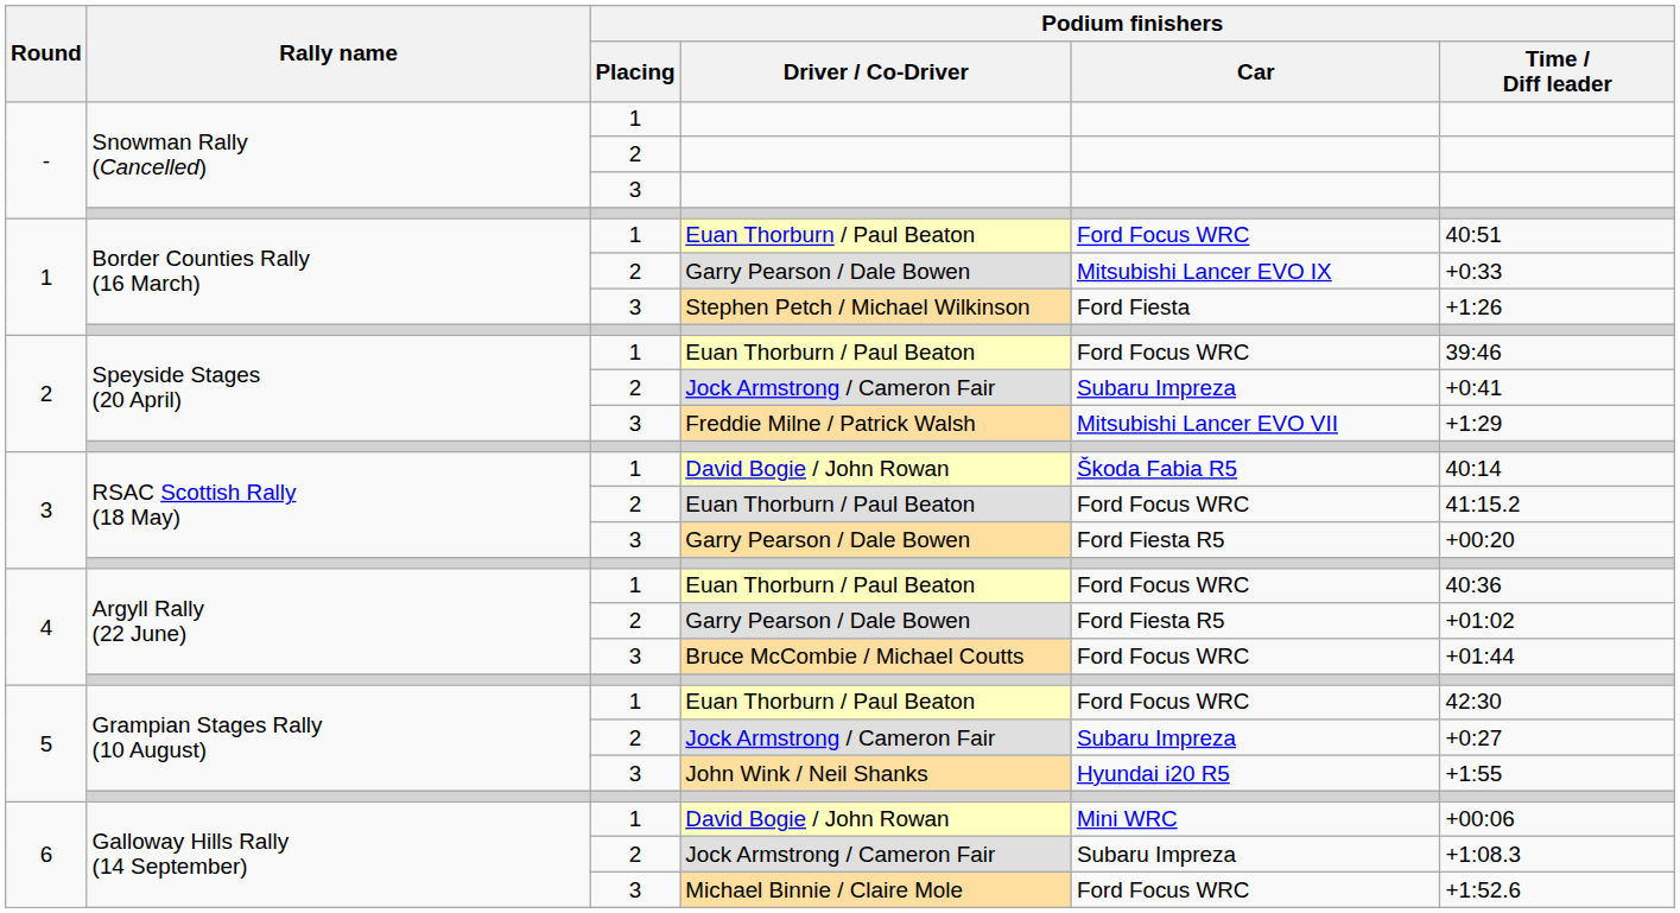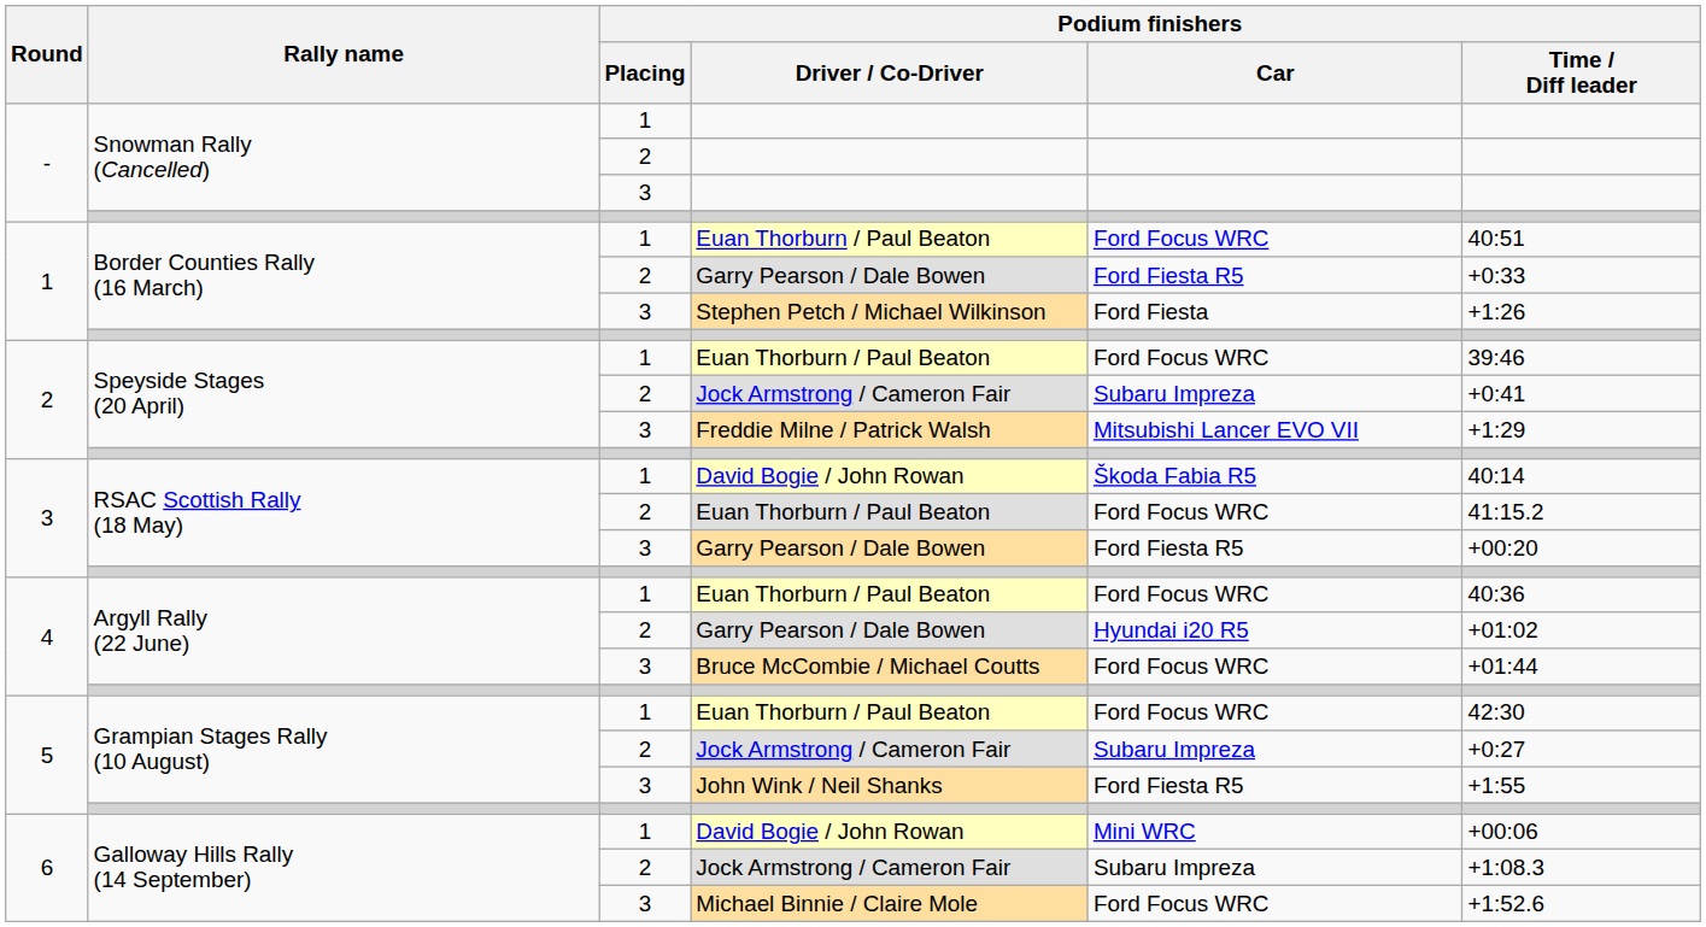 <table class="wikitable" style="font-size:90%;">
 <tr>
 <th rowspan=2>Round</th>
 <th style="width:22em" rowspan=2>Rally name</th>
 <th colspan=4>Podium finishers</th>
 </tr>
 <tr>
 <th>Placing</th>
 <th style="width:17em">Driver / Co-Driver</th>
 <th style="width:16em">Car</th>
 <th style="width:10em">Time /<br>Diff leader<br></th>
 </tr>
 <tr>
 <td rowspan=4 align=center>-</td>
 <td rowspan=3>Snowman Rally<br>(<em>Cancelled</em>)</td>
 <td align=center>1</td>
 <td></td>
 <td></td>
 <td></td>
 </tr>
 <tr>
 <td align=center>2</td>
 <td></td>
 <td></td>
 <td></td>
 </tr>
 <tr>
 <td align=center>3</td>
 <td></td>
 <td></td>
 <td></td>
 </tr>
 <tr style="background:lightgrey;">
 <td></td>
 <td></td>
 <td></td>
 <td></td>
 <td></td>
 </tr>
 <tr>
 <td rowspan=4 align=center>1</td>
 <td rowspan=3>Border Counties Rally <br>(16 March)</td>
 <td align=center>1</td>
 <td style="background:#ffffbf;"><a href='#'>Euan Thorburn</a> / Paul Beaton</td>
 <td><a href='#'>Ford Focus WRC</a></td>
 <td>40:51</td>
 </tr>
 <tr>
 <td align=center>2</td>
 <td style="background:#dfdfdf;">Garry Pearson / Dale Bowen</td>
-<td><a href='#'>Mitsubishi Lancer EVO IX</a></td>
+<td><a href='#'>Ford Fiesta R5</a></td>
 <td>+0:33</td>
 </tr>
 <tr>
 <td align=center>3</td>
 <td style="background:#ffdf9f;">Stephen Petch / Michael Wilkinson</td>
 <td>Ford Fiesta</td>
 <td>+1:26</td>
 </tr>
 <tr style="background:lightgrey;">
 <td></td>
 <td></td>
 <td></td>
 <td></td>
 <td></td>
 </tr>
 <tr>
 <td rowspan=4 align=center>2</td>
 <td rowspan=3>Speyside Stages <br>(20 April)</td>
 <td align=center>1</td>
 <td style="background:#ffffbf;">Euan Thorburn / Paul Beaton</td>
 <td>Ford Focus WRC</td>
 <td>39:46</td>
 </tr>
 <tr>
 <td align=center>2</td>
 <td style="background:#dfdfdf;"><a href='#'>Jock Armstrong</a> / Cameron Fair</td>
 <td><a href='#'>Subaru Impreza</a></td>
 <td>+0:41</td>
 </tr>
 <tr>
 <td align=center>3</td>
 <td style="background:#ffdf9f;">Freddie Milne / Patrick Walsh</td>
 <td><a href='#'>Mitsubishi Lancer EVO VII</a></td>
 <td>+1:29</td>
 </tr>
 <tr style="background:lightgrey;">
 <td></td>
 <td></td>
 <td></td>
 <td></td>
 <td></td>
 </tr>
 <tr>
 <td rowspan=4 align=center>3</td>
 <td rowspan=3>RSAC <a href='#'>Scottish Rally</a><br>(18 May)</td>
 <td align=center>1</td>
 <td style="background:#ffffbf;"><a href='#'>David Bogie</a> / John Rowan</td>
 <td><a href='#'>Škoda Fabia R5</a></td>
 <td>40:14</td>
 </tr>
 <tr>
 <td align=center>2</td>
 <td style="background:#dfdfdf;">Euan Thorburn / Paul Beaton</td>
 <td>Ford Focus WRC</td>
 <td>41:15.2</td>
 </tr>
 <tr>
 <td align=center>3</td>
 <td style="background:#ffdf9f;">Garry Pearson / Dale Bowen</td>
 <td>Ford Fiesta R5</td>
 <td>+00:20</td>
 </tr>
 <tr style="background:lightgrey;">
 <td></td>
 <td></td>
 <td></td>
 <td></td>
 <td></td>
 </tr>
 <tr>
 <td rowspan=4 align=center>4</td>
 <td rowspan=3>Argyll Rally <br>(22 June)</td>
 <td align=center>1</td>
 <td style="background:#ffffbf;">Euan Thorburn / Paul Beaton</td>
 <td>Ford Focus WRC</td>
 <td>40:36</td>
 </tr>
 <tr>
 <td align=center>2</td>
 <td style="background:#dfdfdf;">Garry Pearson / Dale Bowen</td>
-<td>Ford Fiesta R5</td>
+<td><a href='#'>Hyundai i20 R5</a></td>
 <td>+01:02</td>
 </tr>
 <tr>
 <td align=center>3</td>
 <td style="background:#ffdf9f;">Bruce McCombie / Michael Coutts</td>
 <td>Ford Focus WRC</td>
 <td>+01:44</td>
 </tr>
 <tr style="background:lightgrey;">
 <td></td>
 <td></td>
 <td></td>
 <td></td>
 <td></td>
 </tr>
 <tr>
 <td rowspan=4 align=center>5</td>
 <td rowspan=3>Grampian Stages Rally <br>(10 August)</td>
 <td align=center>1</td>
 <td style="background:#ffffbf;">Euan Thorburn / Paul Beaton</td>
 <td>Ford Focus WRC</td>
 <td>42:30</td>
 </tr>
 <tr>
 <td align=center>2</td>
 <td style="background:#dfdfdf;"><a href='#'>Jock Armstrong</a> / Cameron Fair</td>
 <td><a href='#'>Subaru Impreza</a></td>
 <td>+0:27</td>
 </tr>
 <tr>
 <td align=center>3</td>
 <td style="background:#ffdf9f;">John Wink / Neil Shanks</td>
-<td><a href='#'>Hyundai i20 R5</a></td>
+<td>Ford Fiesta R5</td>
 <td>+1:55</td>
 </tr>
 <tr style="background:lightgrey;">
 <td></td>
 <td></td>
 <td></td>
 <td></td>
 <td></td>
 </tr>
 <tr>
 <td rowspan=4 align=center>6</td>
 <td rowspan=3>Galloway Hills Rally<br>(14 September)</td>
 <td align=center>1</td>
 <td style="background:#ffffbf;"><a href='#'>David Bogie</a> / John Rowan</td>
 <td><a href='#'>Mini WRC</a></td>
 <td>+00:06</td>
 </tr>
 <tr>
 <td align=center>2</td>
 <td style="background:#dfdfdf;">Jock Armstrong / Cameron Fair</td>
 <td>Subaru Impreza</td>
 <td>+1:08.3</td>
 </tr>
 <tr>
 <td align=center>3</td>
 <td style="background:#ffdf9f;">Michael Binnie / Claire Mole</td>
 <td>Ford Focus WRC</td>
 <td>+1:52.6</td>
 </tr>
 <tr>
 </tr>
 </table>
